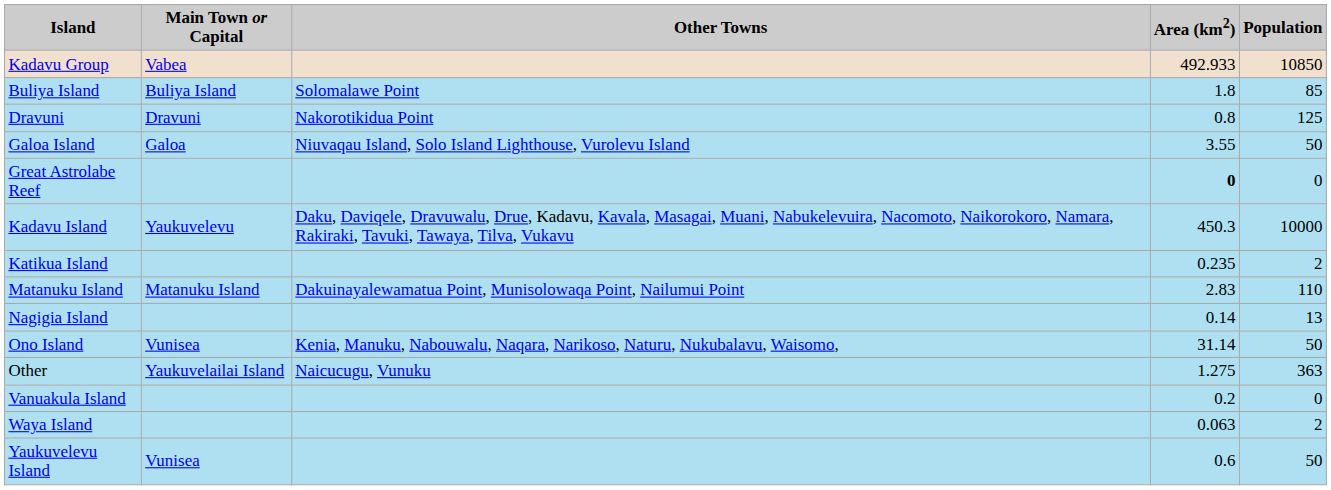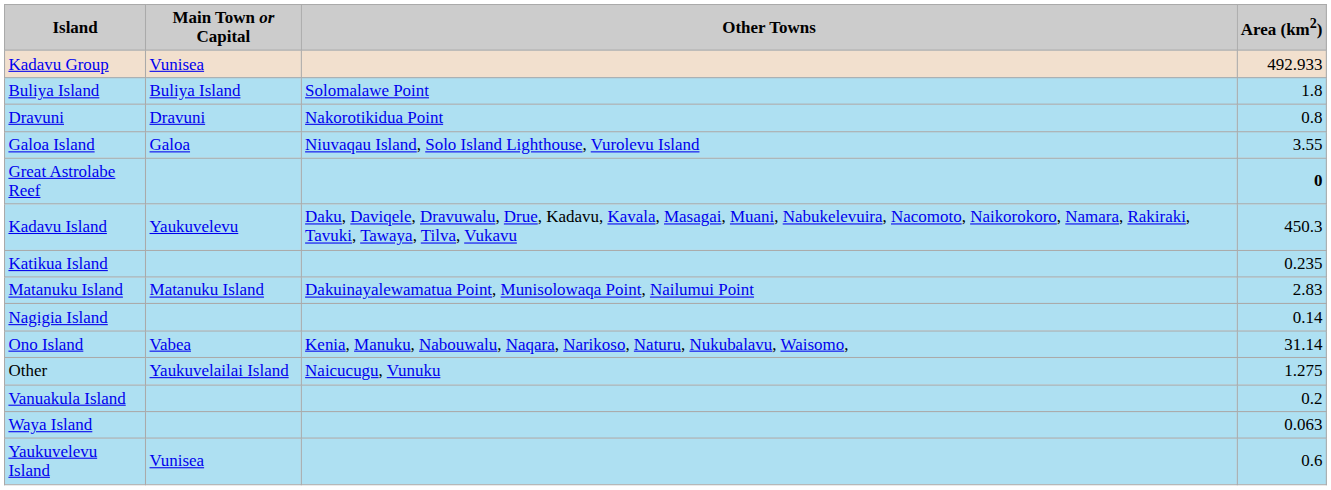 <table class="wikitable sortable">
 <tr>
 <th style="background: #CCC;" class="unsortable">Island</th>
 <th style="background: #CCC;" class="unsortable">Main Town <em>or</em> Capital</th>
 <th style="background: #CCC;" class="unsortable">Other Towns</th>
 <th style="background: #CCC;">Area (km<sup>2</sup>)</th>
-<th style="background: #CCC;">Population</th>
 </tr>
 <tr style="background:#F2E0CE;">
 <td><a href='#'>Kadavu Group</a></td>
-<td><a href='#'>Vabea</a></td>
+<td><a href='#'>Vunisea</a></td>
 <td></td>
 <td align="right">492.933</td>
-<td align="right">10850</td>
 </tr>
 <tr style="background:#AEE0F2;">
 <td><a href='#'>Buliya Island</a></td>
 <td><a href='#'>Buliya Island</a></td>
 <td><a href='#'>Solomalawe Point</a></td>
 <td align="right">1.8</td>
-<td align="right">85</td>
 </tr>
 <tr style="background:#AEE0F2;">
 <td><a href='#'>Dravuni</a></td>
 <td><a href='#'>Dravuni</a></td>
 <td><a href='#'>Nakorotikidua Point</a></td>
 <td align="right">0.8</td>
-<td align="right">125</td>
 </tr>
 <tr style="background:#AEE0F2;">
 <td><a href='#'>Galoa Island</a></td>
 <td><a href='#'>Galoa</a></td>
 <td><a href='#'>Niuvaqau Island</a>, <a href='#'>Solo Island Lighthouse</a>, <a href='#'>Vurolevu Island</a></td>
 <td align="right">3.55</td>
-<td align="right">50</td>
 </tr>
 <tr style="background:#AEE0F2;">
 <td><a href='#'>Great Astrolabe Reef</a></td>
 <td></td>
 <td></td>
 <td align="right"><strong>0</strong></td>
-<td align="right">0</td>
 </tr>
 <tr style="background:#AEE0F2;">
 <td><a href='#'>Kadavu Island</a></td>
 <td><a href='#'>Yaukuvelevu</a></td>
 <td><a href='#'>Daku</a>, <a href='#'>Daviqele</a>, <a href='#'>Dravuwalu</a>, <a href='#'>Drue</a>, Kadavu, <a href='#'>Kavala</a>, <a href='#'>Masagai</a>, <a href='#'>Muani</a>, <a href='#'>Nabukelevuira</a>, <a href='#'>Nacomoto</a>, <a href='#'>Naikorokoro</a>, <a href='#'>Namara</a>, <a href='#'>Rakiraki</a>, <a href='#'>Tavuki</a>, <a href='#'>Tawaya</a>, <a href='#'>Tilva</a>, <a href='#'>Vukavu</a></td>
 <td align="right">450.3</td>
-<td align="right">10000</td>
 </tr>
 <tr style="background:#AEE0F2;">
 <td><a href='#'>Katikua Island</a></td>
 <td></td>
 <td></td>
 <td align="right">0.235</td>
-<td align="right">2</td>
 </tr>
 <tr style="background:#AEE0F2;">
 <td><a href='#'>Matanuku Island</a></td>
 <td><a href='#'>Matanuku Island</a></td>
 <td><a href='#'>Dakuinayalewamatua Point</a>, <a href='#'>Munisolowaqa Point</a>, <a href='#'>Nailumui Point</a></td>
 <td align="right">2.83</td>
-<td align="right">110</td>
 </tr>
 <tr style="background:#AEE0F2;">
 <td><a href='#'>Nagigia Island</a></td>
 <td></td>
 <td></td>
 <td align="right">0.14</td>
-<td align="right">13</td>
 </tr>
 <tr style="background:#AEE0F2;">
 <td><a href='#'>Ono Island</a></td>
-<td><a href='#'>Vunisea</a></td>
+<td><a href='#'>Vabea</a></td>
 <td><a href='#'>Kenia</a>, <a href='#'>Manuku</a>, <a href='#'>Nabouwalu</a>, <a href='#'>Naqara</a>, <a href='#'>Narikoso</a>, <a href='#'>Naturu</a>, <a href='#'>Nukubalavu</a>, <a href='#'>Waisomo</a>,</td>
 <td align="right">31.14</td>
-<td align="right">50</td>
 </tr>
 <tr style="background:#AEE0F2;">
 <td>Other</td>
 <td><a href='#'>Yaukuvelailai Island</a></td>
 <td><a href='#'>Naicucugu</a>, <a href='#'>Vunuku</a></td>
 <td align="right">1.275</td>
-<td align="right">363</td>
 </tr>
 <tr style="background:#AEE0F2;">
 <td><a href='#'>Vanuakula Island</a></td>
 <td></td>
 <td></td>
 <td align="right">0.2</td>
-<td align="right">0</td>
 </tr>
 <tr style="background:#AEE0F2;">
 <td><a href='#'>Waya Island</a></td>
 <td></td>
 <td></td>
 <td align="right">0.063</td>
-<td align="right">2</td>
 </tr>
 <tr style="background:#AEE0F2;">
 <td><a href='#'>Yaukuvelevu Island</a></td>
 <td><a href='#'>Vunisea</a></td>
 <td></td>
 <td align="right">0.6</td>
-<td align="right">50</td>
 </tr>
 </table>
